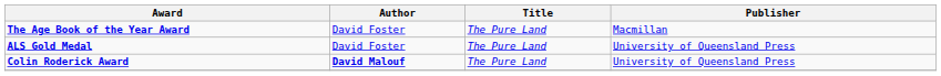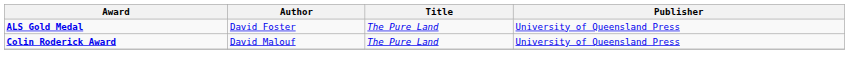 <table class="wikitable" width=95%>
 <tr>
 <th>Award</th>
 <th>Author</th>
 <th>Title</th>
 <th>Publisher</th>
-</tr>
-<tr>
-<td><strong><a href='#'>The Age Book of the Year Award</a></strong></td>
-<td><a href='#'>David Foster</a></td>
-<td><em><a href='#'>The Pure Land</a></em></td>
-<td><a href='#'>Macmillan</a></td>
 </tr>
 <tr>
 <td><strong><a href='#'>ALS Gold Medal</a></strong></td>
 <td><a href='#'>David Foster</a></td>
 <td><em><a href='#'>The Pure Land</a></em></td>
 <td><a href='#'>University of Queensland Press</a></td>
 </tr>
 <tr>
 <td><strong><a href='#'>Colin Roderick Award</a></strong></td>
-<td><strong><a href='#'>David Malouf</a></strong></td>
+<td><a href='#'>David Malouf</a></td>
 <td><em><a href='#'>The Pure Land</a></em></td>
 <td><a href='#'>University of Queensland Press</a></td>
 </tr>
 <tr>
 </tr>
 </table>
